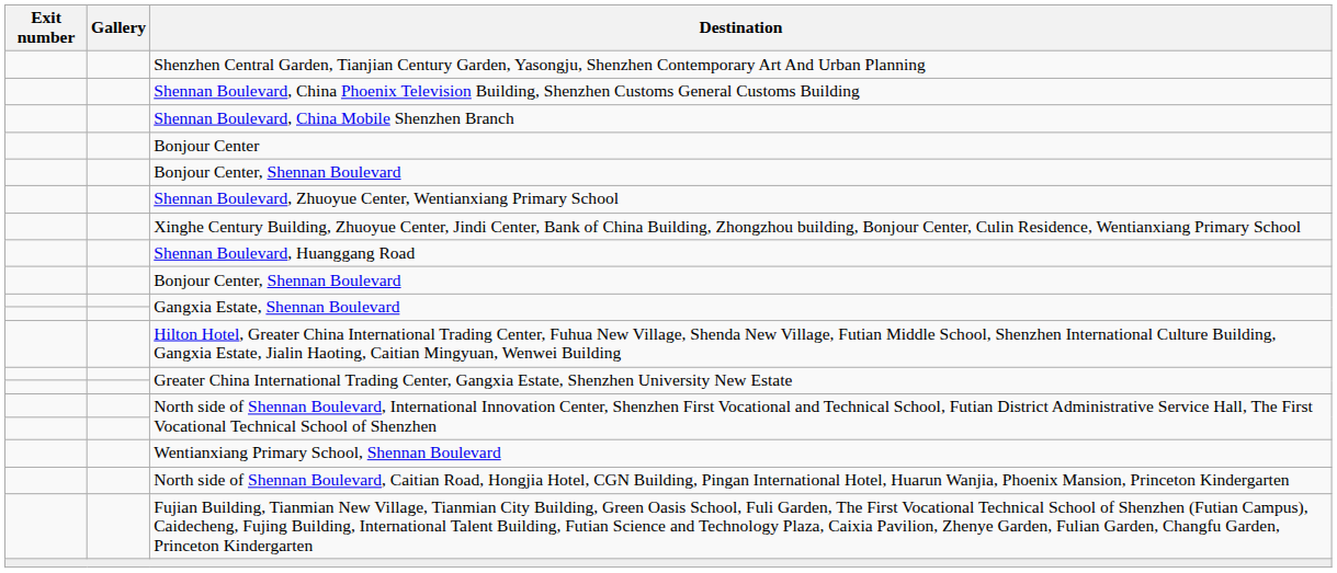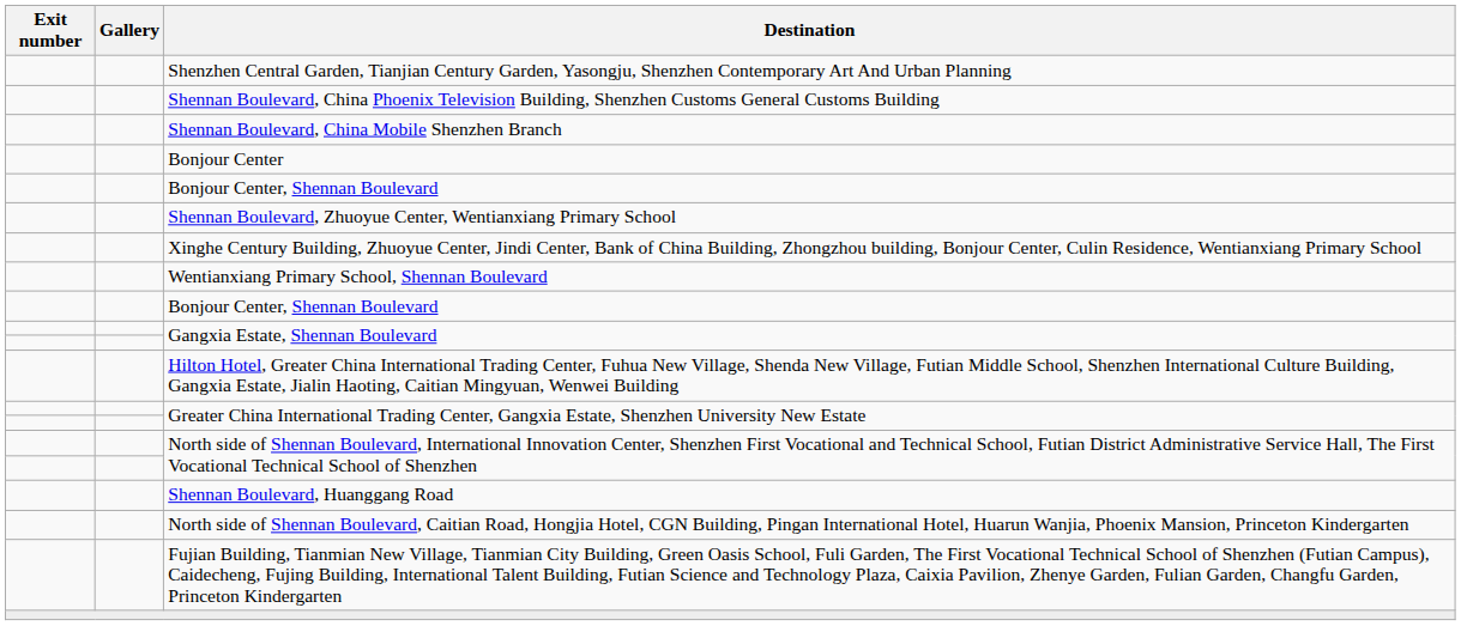 <table class="wikitable">
 <tr>
 <th style="width:70px">Exit number</th>
 <th>Gallery</th>
 <th>Destination</th>
 </tr>
 <tr>
 <td align="left"></td>
 <td><br></td>
 <td>Shenzhen Central Garden, Tianjian Century Garden, Yasongju, Shenzhen Contemporary Art And Urban Planning</td>
 </tr>
 <tr>
 <td align="left"></td>
 <td></td>
 <td><a href='#'>Shennan Boulevard</a>, China <a href='#'>Phoenix Television</a> Building, Shenzhen Customs General Customs Building</td>
 </tr>
 <tr>
 <td align="left"></td>
 <td></td>
 <td><a href='#'>Shennan Boulevard</a>, <a href='#'>China Mobile</a> Shenzhen Branch</td>
 </tr>
 <tr>
 <td align="left"></td>
 <td></td>
 <td>Bonjour Center</td>
 </tr>
 <tr>
 <td align="left"></td>
 <td></td>
 <td>Bonjour Center, <a href='#'>Shennan Boulevard</a></td>
 </tr>
 <tr>
 <td align="left"></td>
 <td></td>
 <td><a href='#'>Shennan Boulevard</a>, Zhuoyue Center, Wentianxiang Primary School</td>
 </tr>
 <tr>
 <td align="left"></td>
 <td></td>
 <td>Xinghe Century Building, Zhuoyue Center, Jindi Center, Bank of China Building, Zhongzhou building, Bonjour Center, Culin Residence, Wentianxiang Primary School</td>
 </tr>
 <tr>
 <td align="left"></td>
 <td></td>
-<td><a href='#'>Shennan Boulevard</a>, Huanggang Road</td>
+<td>Wentianxiang Primary School, <a href='#'>Shennan Boulevard</a></td>
 </tr>
 <tr>
 <td align="left"></td>
 <td></td>
 <td>Bonjour Center, <a href='#'>Shennan Boulevard</a></td>
 </tr>
 <tr>
 <td align="left"></td>
 <td></td>
 <td rowspan=2>Gangxia Estate, <a href='#'>Shennan Boulevard</a></td>
 </tr>
 <tr>
 <td align="left"></td>
 <td></td>
 </tr>
 <tr>
 <td align="left"></td>
 <td></td>
 <td><a href='#'>Hilton Hotel</a>, Greater China International Trading Center, Fuhua New Village, Shenda New Village, Futian Middle School, Shenzhen International Culture Building, Gangxia Estate, Jialin Haoting, Caitian Mingyuan, Wenwei Building</td>
 </tr>
 <tr>
 <td align="left"></td>
 <td></td>
 <td rowspan=2>Greater China International Trading Center, Gangxia Estate, Shenzhen University New Estate</td>
 </tr>
 <tr>
 <td align="left"></td>
 <td></td>
 </tr>
 <tr>
 <td align="left"></td>
 <td></td>
 <td rowspan=2>North side of <a href='#'>Shennan Boulevard</a>, International Innovation Center, Shenzhen First Vocational and Technical School, Futian District Administrative Service Hall, The First Vocational Technical School of Shenzhen</td>
 </tr>
 <tr>
 <td align="left"></td>
 <td></td>
 </tr>
 <tr>
 <td align="left"></td>
 <td></td>
-<td>Wentianxiang Primary School, <a href='#'>Shennan Boulevard</a></td>
+<td><a href='#'>Shennan Boulevard</a>, Huanggang Road</td>
 </tr>
 <tr>
 <td align="left"></td>
 <td></td>
 <td>North side of <a href='#'>Shennan Boulevard</a>, Caitian Road, Hongjia Hotel, CGN Building, Pingan International Hotel, Huarun Wanjia, Phoenix Mansion, Princeton Kindergarten</td>
 </tr>
 <tr>
 <td align="left"></td>
 <td><br></td>
 <td>Fujian Building, Tianmian New Village, Tianmian City Building, Green Oasis School, Fuli Garden, The First Vocational Technical School of Shenzhen (Futian Campus), Caidecheng, Fujing Building, International Talent Building, Futian Science and Technology Plaza, Caixia Pavilion, Zhenye Garden, Fulian Garden, Changfu Garden, Princeton Kindergarten</td>
 </tr>
 <tr>
 <td bgcolor="#EEEEEE" colspan=3></td>
 </tr>
 </table>
